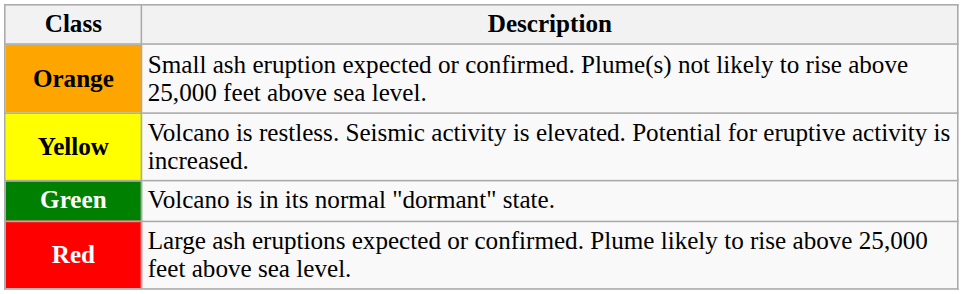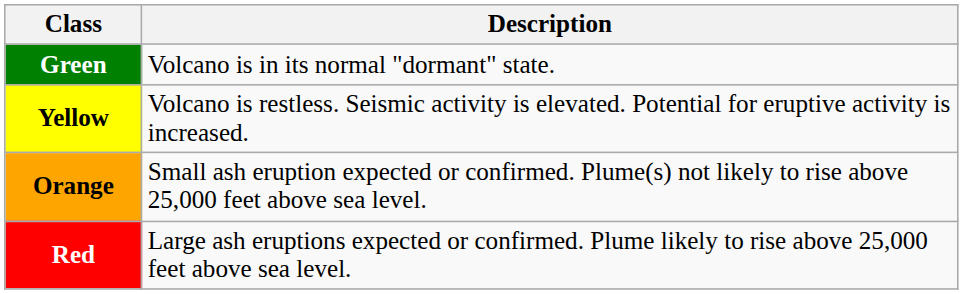 <table class="wikitable">
 <tr>
 <th width=80>Class</th>
 <th>Description</th>
 </tr>
 <tr>
-<th style="background: orange; color: black; ">Orange</th>
-<td>Small ash eruption expected or confirmed. Plume(s) not likely to rise above 25,000 feet above sea level.</td>
+<th style="background: green; color: white; ">Green</th>
+<td>Volcano is in its normal "dormant" state.</td>
 </tr>
 <tr>
 <th style="background: yellow; color: black; ">Yellow</th>
 <td>Volcano is restless. Seismic activity is elevated. Potential for eruptive activity is increased.</td>
 </tr>
 <tr>
-<th style="background: green; color: white; ">Green</th>
-<td>Volcano is in its normal "dormant" state.</td>
+<th style="background: orange; color: black; ">Orange</th>
+<td>Small ash eruption expected or confirmed. Plume(s) not likely to rise above 25,000 feet above sea level.</td>
 </tr>
 <tr>
 <th style="background: red; color: white; ">Red</th>
 <td>Large ash eruptions expected or confirmed. Plume likely to rise above 25,000 feet above sea level.</td>
 </tr>
 </table>
